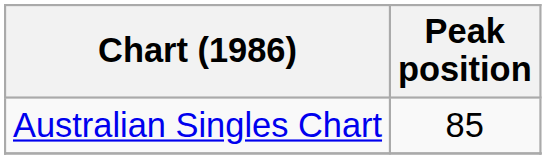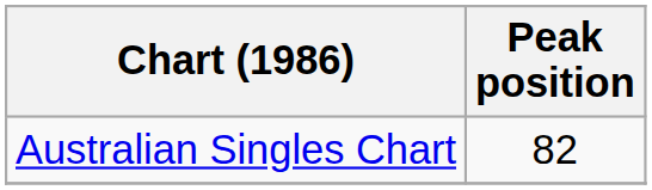 <table class="wikitable sortable">
 <tr>
 <th>Chart (1986)</th>
 <th>Peak<br>position</th>
 </tr>
 <tr>
 <td><a href='#'>Australian Singles Chart</a></td>
-<td style="text-align:center;">85</td>
+<td style="text-align:center;">82</td>
 </tr>
 <tr>
 </tr>
 <tr>
 </tr>
 <tr>
 </tr>
 <tr>
 </tr>
 <tr>
 </tr>
 </table>
